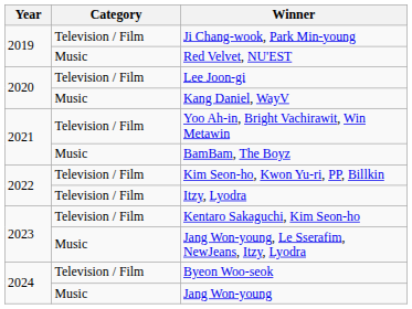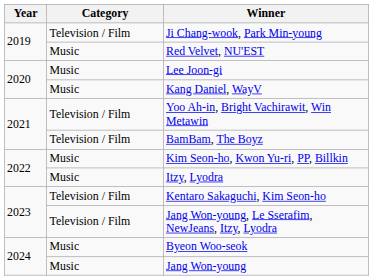 <table class="wikitable">
 <tr align=center>
 <th style="width:50px">Year</th>
 <th style="width:150px">Category</th>
 <th style="width:270px">Winner</th>
 </tr>
 <tr>
 <td rowspan="2">2019</td>
 <td>Television / Film</td>
 <td><a href='#'>Ji Chang-wook</a>, <a href='#'>Park Min-young</a></td>
 </tr>
 <tr>
 <td>Music</td>
 <td><a href='#'>Red Velvet</a>, <a href='#'>NU'EST</a></td>
 </tr>
 <tr>
 <td rowspan="2">2020</td>
-<td>Television / Film</td>
+<td>Music</td>
 <td><a href='#'>Lee Joon-gi</a></td>
 </tr>
 <tr>
 <td>Music</td>
 <td><a href='#'>Kang Daniel</a>, <a href='#'>WayV</a></td>
 </tr>
 <tr>
 <td rowspan="2">2021</td>
 <td>Television / Film</td>
 <td><a href='#'>Yoo Ah-in</a>, <a href='#'>Bright Vachirawit</a>, <a href='#'>Win Metawin</a></td>
 </tr>
 <tr>
-<td>Music</td>
+<td>Television / Film</td>
 <td><a href='#'>BamBam</a>, <a href='#'>The Boyz</a></td>
 </tr>
 <tr>
 <td rowspan="2">2022</td>
-<td>Television / Film</td>
+<td>Music</td>
 <td><a href='#'>Kim Seon-ho</a>, <a href='#'>Kwon Yu-ri</a>, <a href='#'>PP</a>, <a href='#'>Billkin</a></td>
 </tr>
 <tr>
-<td>Television / Film</td>
+<td>Music</td>
 <td><a href='#'>Itzy</a>, <a href='#'>Lyodra</a></td>
 </tr>
 <tr>
 <td rowspan="2">2023</td>
 <td>Television / Film</td>
 <td><a href='#'>Kentaro Sakaguchi</a>, <a href='#'>Kim Seon-ho</a></td>
 </tr>
 <tr>
-<td>Music</td>
+<td>Television / Film</td>
 <td><a href='#'>Jang Won-young</a>, <a href='#'>Le Sserafim</a>, <a href='#'>NewJeans</a>, <a href='#'>Itzy</a>, <a href='#'>Lyodra</a></td>
 </tr>
 <tr>
 <td rowspan="2">2024</td>
-<td>Television / Film</td>
+<td>Music</td>
 <td><a href='#'>Byeon Woo-seok</a></td>
 </tr>
 <tr>
 <td>Music</td>
 <td><a href='#'>Jang Won-young</a></td>
 </tr>
 </table>
